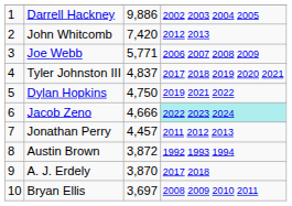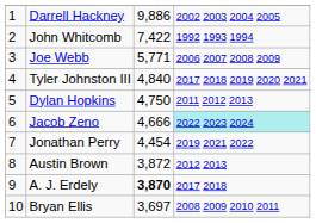 <table class="wikitable">
 <tr>
 </tr>
 <tr>
 <td>1</td>
 <td><a href='#'>Darrell Hackney</a></td>
 <td>9,886</td>
 <td style="font-size:80%;"><a href='#'>2002</a> <a href='#'>2003</a> <a href='#'>2004</a> <a href='#'>2005</a></td>
 </tr>
 <tr>
 <td>2</td>
 <td>John Whitcomb</td>
-<td>7,420</td>
-<td style="font-size:80%;"><a href='#'>2012</a> <a href='#'>2013</a></td>
+<td>7,422</td>
+<td style="font-size:80%;"><a href='#'>1992</a> <a href='#'>1993</a> <a href='#'>1994</a></td>
 </tr>
 <tr>
 <td>3</td>
 <td><a href='#'>Joe Webb</a></td>
 <td>5,771</td>
 <td style="font-size:80%;"><a href='#'>2006</a> <a href='#'>2007</a> <a href='#'>2008</a> <a href='#'>2009</a></td>
 </tr>
 <tr>
 <td>4</td>
 <td>Tyler Johnston III</td>
-<td>4,837</td>
+<td>4,840</td>
 <td style="font-size:80%;"><a href='#'>2017</a> <a href='#'>2018</a> <a href='#'>2019</a> <a href='#'>2020</a> <a href='#'>2021</a></td>
 </tr>
 <tr>
 <td>5</td>
 <td><a href='#'>Dylan Hopkins</a></td>
 <td>4,750</td>
-<td style="font-size:80%;"><a href='#'>2019</a> <a href='#'>2021</a> <a href='#'>2022</a></td>
+<td style="font-size:80%;"><a href='#'>2011</a> <a href='#'>2012</a> <a href='#'>2013</a></td>
 </tr>
 <tr>
 <td>6</td>
 <td><a href='#'>Jacob Zeno</a></td>
 <td>4,666</td>
 <td style="background: paleturquoise; font-size:80%;"><a href='#'>2022</a> <a href='#'>2023</a> <a href='#'>2024</a></td>
 </tr>
 <tr>
 <td>7</td>
 <td>Jonathan Perry</td>
-<td>4,457</td>
-<td style="font-size:80%;"><a href='#'>2011</a> <a href='#'>2012</a> <a href='#'>2013</a></td>
+<td>4,454</td>
+<td style="font-size:80%;"><a href='#'>2019</a> <a href='#'>2021</a> <a href='#'>2022</a></td>
 </tr>
 <tr>
 <td>8</td>
 <td>Austin Brown</td>
 <td>3,872</td>
-<td style="font-size:80%;"><a href='#'>1992</a> <a href='#'>1993</a> <a href='#'>1994</a></td>
+<td style="font-size:80%;"><a href='#'>2012</a> <a href='#'>2013</a></td>
 </tr>
 <tr>
 <td>9</td>
 <td>A. J. Erdely</td>
-<td>3,870</td>
+<td><strong>3,870</strong></td>
 <td style="font-size:80%;"><a href='#'>2017</a> <a href='#'>2018</a></td>
 </tr>
 <tr>
 <td>10</td>
 <td>Bryan Ellis</td>
 <td>3,697</td>
 <td style="font-size:80%;"><a href='#'>2008</a> <a href='#'>2009</a> <a href='#'>2010</a> <a href='#'>2011</a></td>
 </tr>
 </table>
